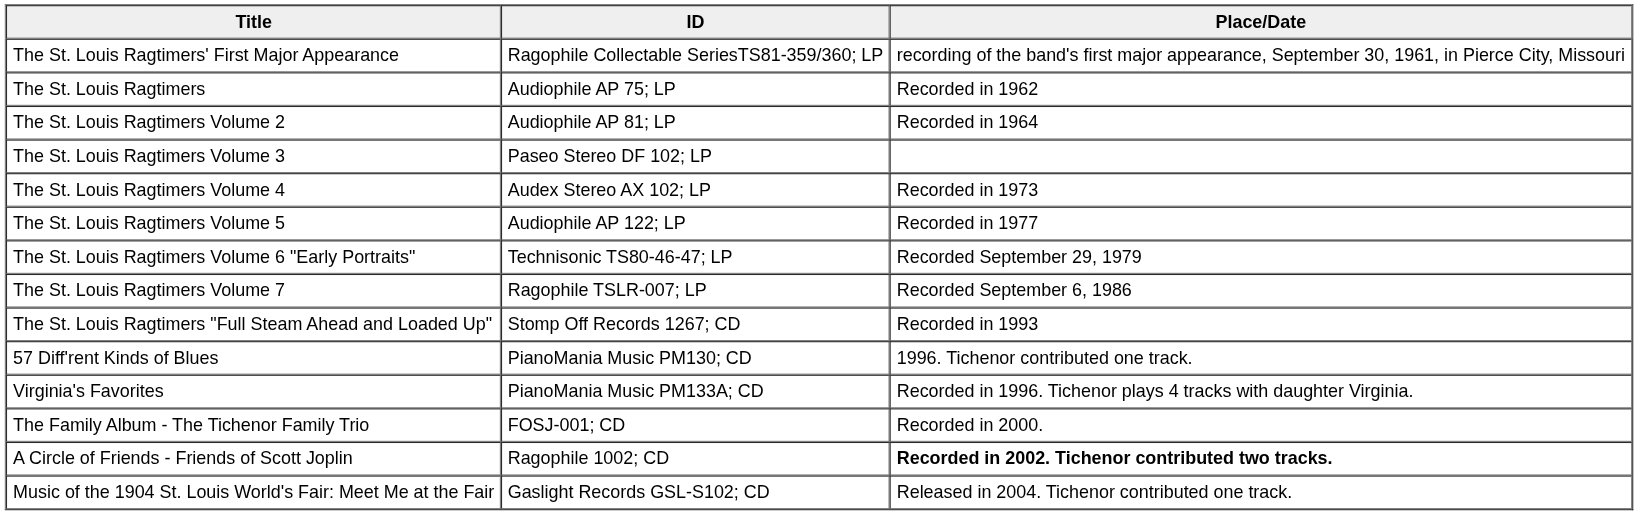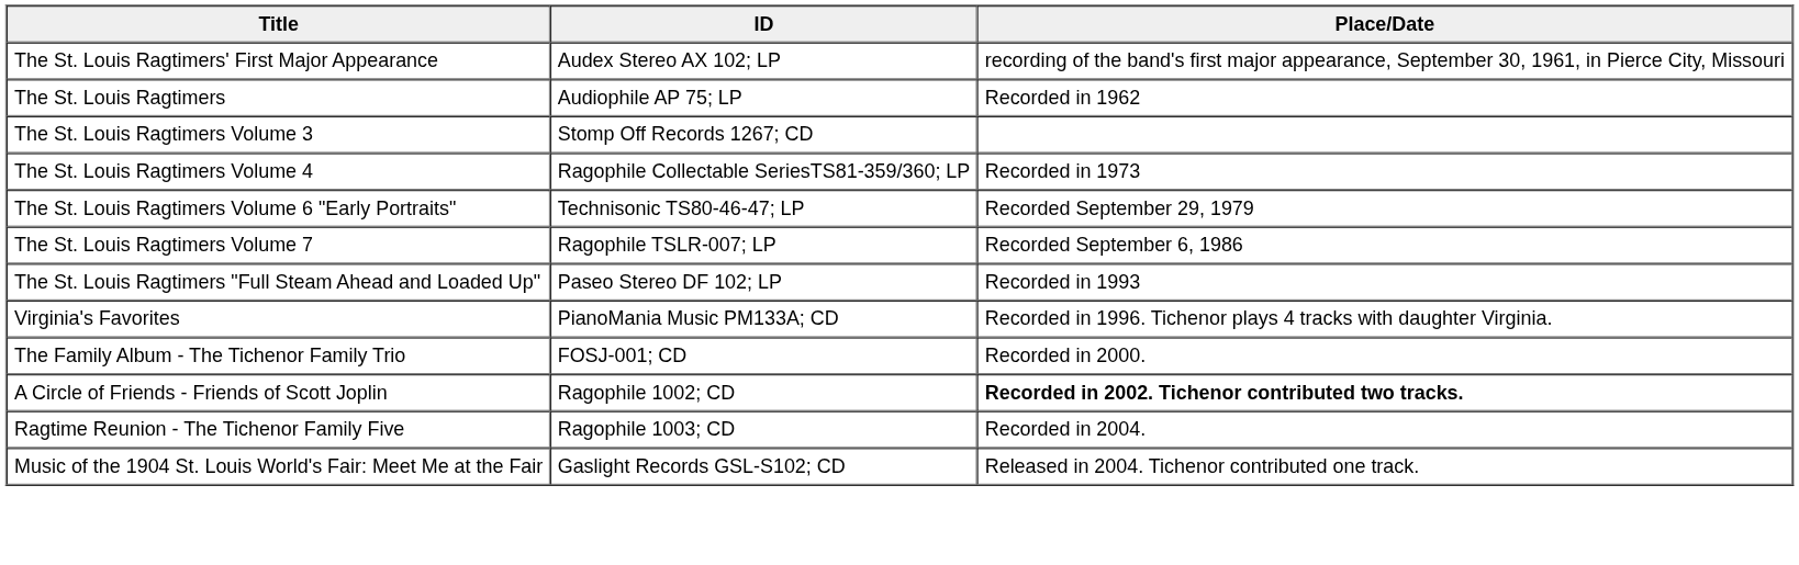 <table border="1" cellpadding="5" cellspacing="0" align="center">
 <tr>
 <th style="background:#efefef;">Title</th>
 <th style="background:#efefef;">ID</th>
 <th style="background:#efefef;">Place/Date</th>
 </tr>
 <tr>
 <td>The St. Louis Ragtimers' First Major Appearance</td>
-<td>Ragophile Collectable SeriesTS81-359/360; LP</td>
+<td>Audex Stereo AX 102; LP</td>
 <td>recording of the band's first major appearance, September 30, 1961, in Pierce City, Missouri</td>
 </tr>
 <tr>
 <td>The St. Louis Ragtimers</td>
 <td>Audiophile AP 75; LP</td>
 <td>Recorded in 1962</td>
 </tr>
 <tr>
-<td>The St. Louis Ragtimers Volume 2</td>
-<td>Audiophile AP 81; LP</td>
-<td>Recorded in 1964</td>
-</tr>
-<tr>
 <td>The St. Louis Ragtimers Volume 3</td>
-<td>Paseo Stereo DF 102; LP</td>
+<td>Stomp Off Records 1267; CD</td>
 <td></td>
 </tr>
 <tr>
 <td>The St. Louis Ragtimers Volume 4</td>
-<td>Audex Stereo AX 102; LP</td>
+<td>Ragophile Collectable SeriesTS81-359/360; LP</td>
 <td>Recorded in 1973</td>
-</tr>
-<tr>
-<td>The St. Louis Ragtimers Volume 5</td>
-<td>Audiophile AP 122; LP</td>
-<td>Recorded in 1977</td>
 </tr>
 <tr>
 <td>The St. Louis Ragtimers Volume 6 "Early Portraits"</td>
 <td>Technisonic TS80-46-47; LP</td>
 <td>Recorded September 29, 1979</td>
 </tr>
 <tr>
 <td>The St. Louis Ragtimers Volume 7</td>
 <td>Ragophile TSLR-007; LP</td>
 <td>Recorded September 6, 1986</td>
 </tr>
 <tr>
 <td>The St. Louis Ragtimers "Full Steam Ahead and Loaded Up"</td>
-<td>Stomp Off Records 1267; CD</td>
+<td>Paseo Stereo DF 102; LP</td>
 <td>Recorded in 1993</td>
-</tr>
-<tr>
-<td>57 Diff'rent Kinds of Blues</td>
-<td>PianoMania Music PM130;  CD</td>
-<td>1996. Tichenor contributed one track.</td>
 </tr>
 <tr>
 <td>Virginia's Favorites</td>
 <td>PianoMania Music PM133A; CD</td>
 <td>Recorded in 1996. Tichenor plays 4 tracks with daughter Virginia.</td>
 </tr>
 <tr>
 <td>The Family Album - The Tichenor Family Trio</td>
 <td>FOSJ-001; CD</td>
 <td>Recorded in 2000.</td>
 </tr>
 <tr>
 <td>A Circle of Friends - Friends of Scott Joplin</td>
 <td>Ragophile 1002; CD</td>
 <td><strong>Recorded in 2002. Tichenor contributed two tracks.</strong></td>
 </tr>
 <tr>
+<td>Ragtime Reunion - The Tichenor Family Five</td>
+<td>Ragophile 1003; CD</td>
+<td>Recorded in 2004.</td>
+</tr>
+<tr>
 <td>Music of the 1904 St. Louis World's Fair: Meet Me at the Fair</td>
 <td>Gaslight Records GSL-S102; CD</td>
 <td>Released in 2004.  Tichenor contributed one track.</td>
 </tr>
 </table>
